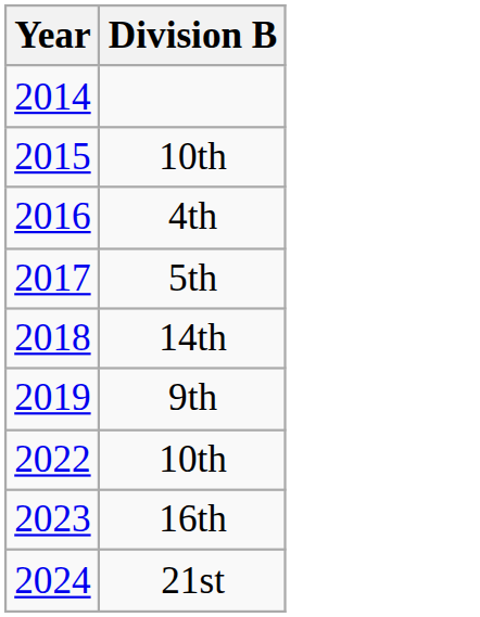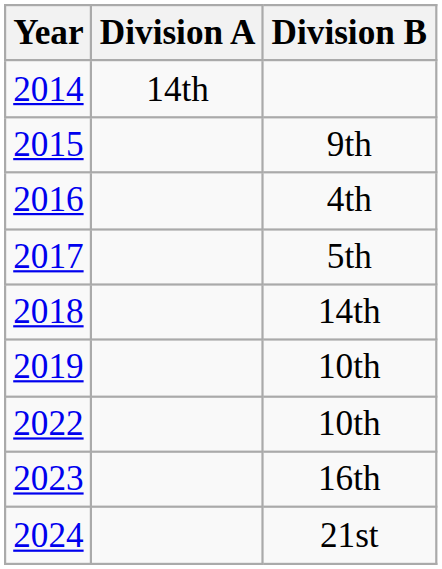 <table class="wikitable" style="text-align:center">
 <tr>
 <th>Year</th>
+<th>Division A</th>
 <th>Division B</th>
 </tr>
 <tr>
 <td><a href='#'>2014</a></td>
+<td>14th</td>
 <td></td>
 </tr>
 <tr>
 <td><a href='#'>2015</a></td>
-<td>10th</td>
+<td></td>
+<td>9th</td>
 </tr>
 <tr>
 <td><a href='#'>2016</a></td>
+<td></td>
 <td>4th</td>
 </tr>
 <tr>
 <td><a href='#'>2017</a></td>
+<td></td>
 <td>5th</td>
 </tr>
 <tr>
 <td><a href='#'>2018</a></td>
+<td></td>
 <td>14th</td>
 </tr>
 <tr>
 <td><a href='#'>2019</a></td>
-<td>9th</td>
+<td></td>
+<td>10th</td>
 </tr>
 <tr>
 <td><a href='#'>2022</a></td>
+<td></td>
 <td>10th</td>
 </tr>
 <tr>
 <td><a href='#'>2023</a></td>
+<td></td>
 <td>16th</td>
 </tr>
 <tr>
 <td><a href='#'>2024</a></td>
+<td></td>
 <td>21st</td>
 </tr>
 </table>
